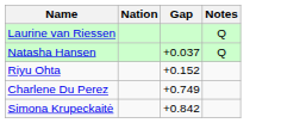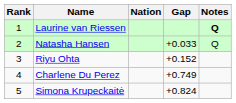 <table class="wikitable sortable" style="text-align:center">
 <tr>
+<th>Rank</th>
 <th>Name</th>
 <th>Nation</th>
 <th>Gap</th>
 <th>Notes</th>
 </tr>
 <tr bgcolor=ccffcc>
+<td>1</td>
 <td align=left><a href='#'>Laurine van Riessen</a></td>
 <td align=left></td>
 <td></td>
-<td>Q</td>
+<td><strong>Q</strong></td>
 </tr>
 <tr bgcolor=ccffcc>
+<td>2</td>
 <td align=left><a href='#'>Natasha Hansen</a></td>
 <td align=left></td>
-<td>+0.037</td>
+<td>+0.033</td>
 <td>Q</td>
 </tr>
 <tr>
+<td>3</td>
 <td align=left><a href='#'>Riyu Ohta</a></td>
 <td align=left></td>
 <td>+0.152</td>
 <td></td>
 </tr>
 <tr>
+<td>4</td>
 <td align=left><a href='#'>Charlene Du Perez</a></td>
 <td align=left></td>
 <td>+0.749</td>
 <td></td>
 </tr>
 <tr>
+<td>5</td>
 <td align=left><a href='#'>Simona Krupeckaitė</a></td>
 <td align=left></td>
-<td>+0.842</td>
+<td>+0.824</td>
 <td></td>
 </tr>
 </table>
